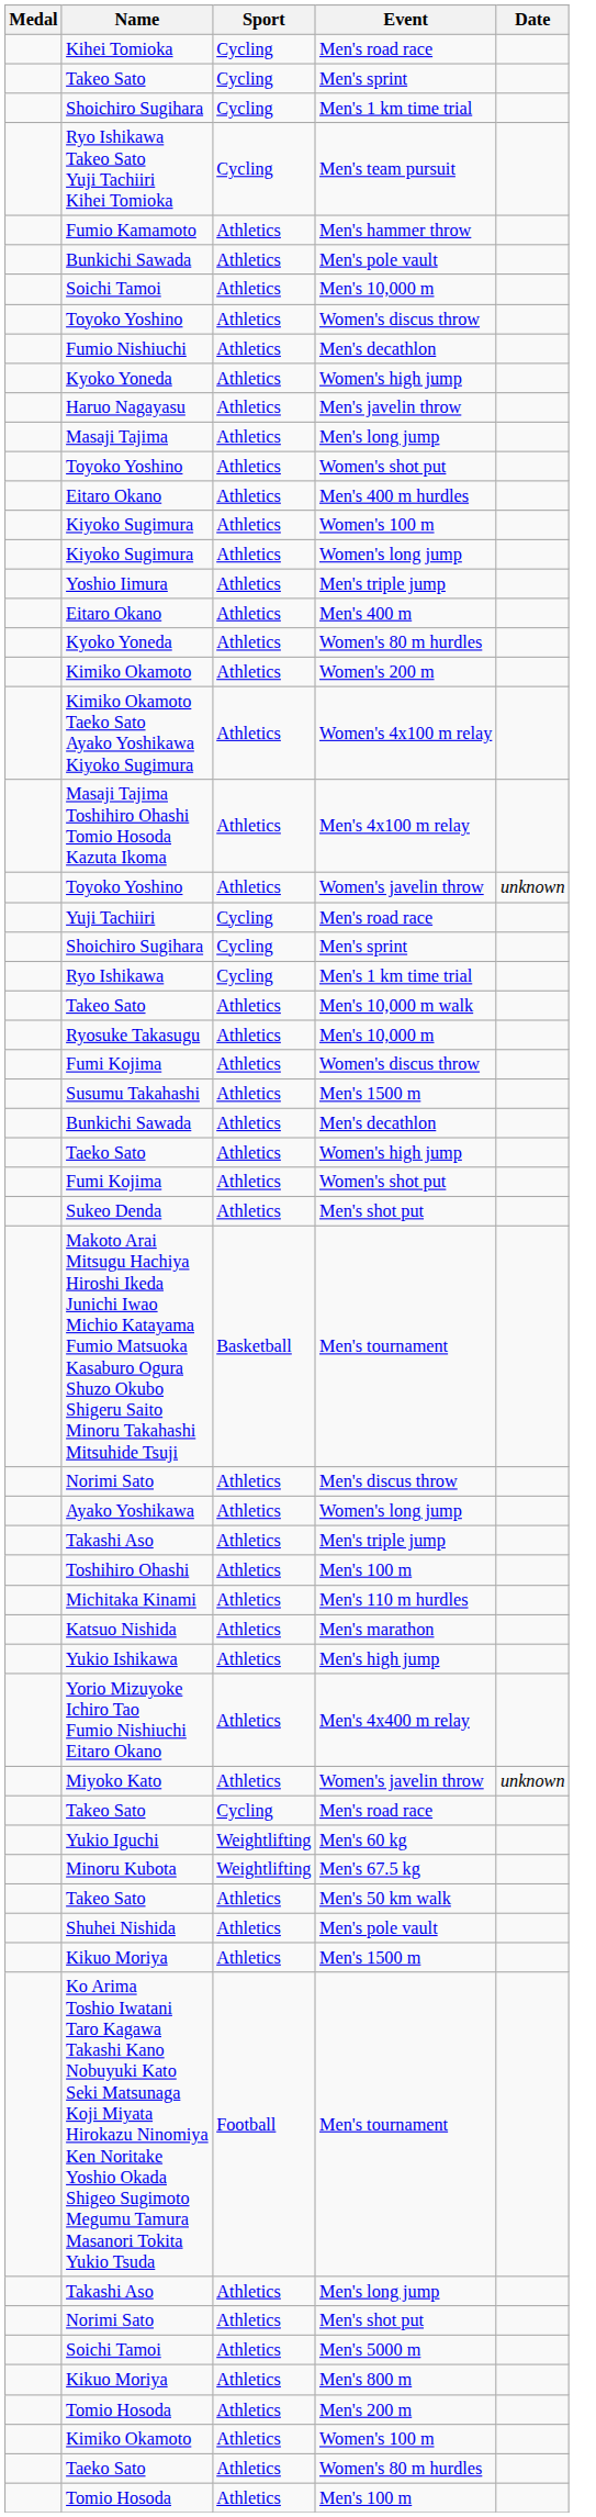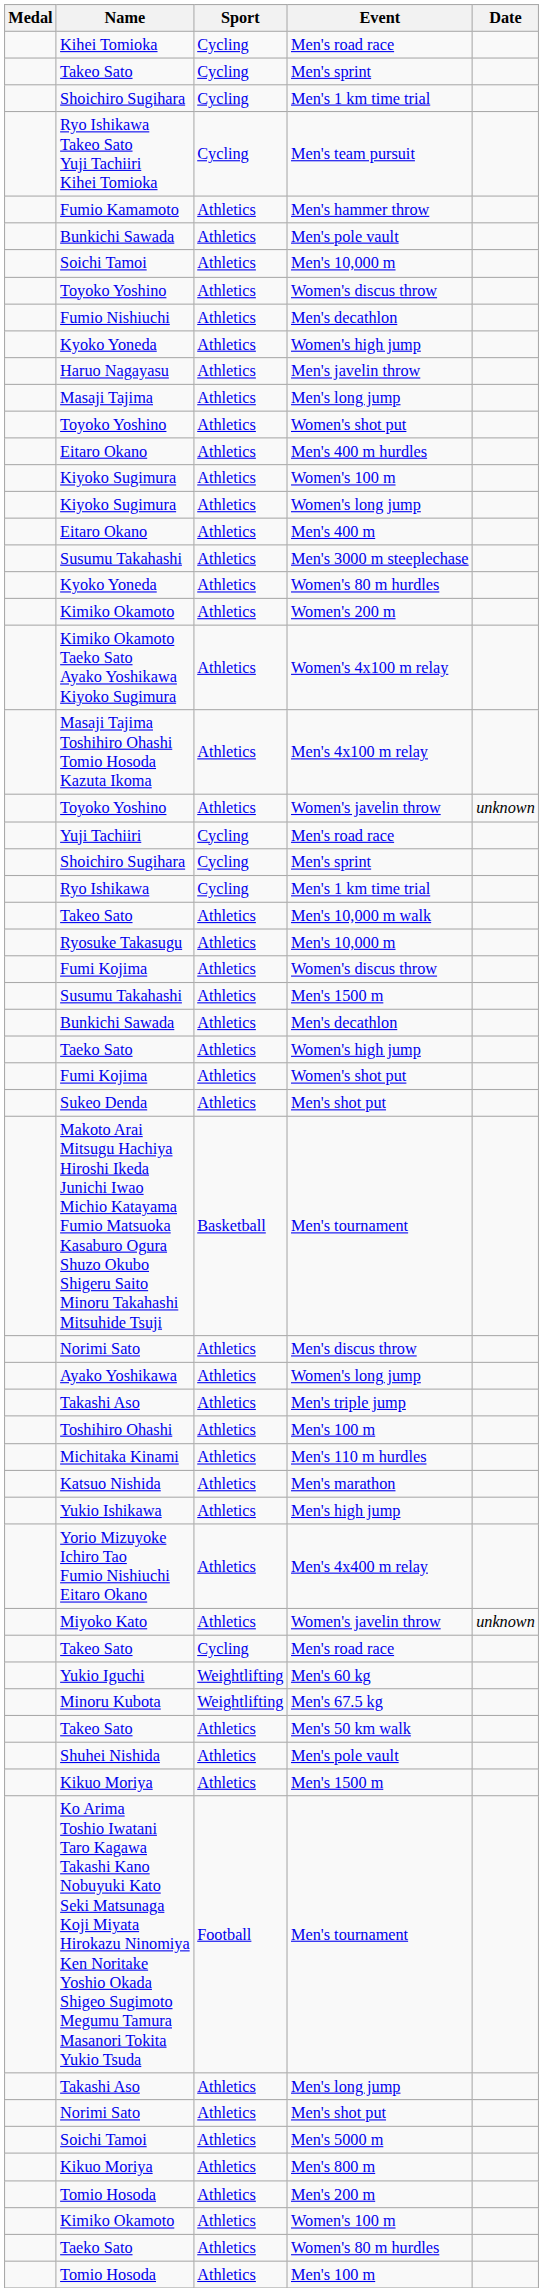 <table class="wikitable sortable" style="font-size: 95%;">
 <tr>
 <th>Medal</th>
 <th>Name</th>
 <th>Sport</th>
 <th>Event</th>
 <th>Date</th>
 </tr>
 <tr>
 <td></td>
 <td><a href='#'>Kihei Tomioka</a></td>
 <td><a href='#'>Cycling</a></td>
 <td><a href='#'>Men's road race</a></td>
 <td></td>
 </tr>
 <tr>
 <td></td>
 <td><a href='#'>Takeo Sato</a></td>
 <td><a href='#'>Cycling</a></td>
 <td><a href='#'>Men's sprint</a></td>
 <td></td>
 </tr>
 <tr>
 <td></td>
 <td><a href='#'>Shoichiro Sugihara</a></td>
 <td><a href='#'>Cycling</a></td>
 <td><a href='#'>Men's 1 km time trial</a></td>
 <td></td>
 </tr>
 <tr>
 <td></td>
 <td><a href='#'>Ryo Ishikawa</a><br><a href='#'>Takeo Sato</a><br><a href='#'>Yuji Tachiiri</a><br><a href='#'>Kihei Tomioka</a></td>
 <td><a href='#'>Cycling</a></td>
 <td><a href='#'>Men's team pursuit</a></td>
 <td></td>
 </tr>
 <tr>
 <td></td>
 <td><a href='#'>Fumio Kamamoto</a></td>
 <td><a href='#'>Athletics</a></td>
 <td><a href='#'>Men's hammer throw</a></td>
 <td></td>
 </tr>
 <tr>
 <td></td>
 <td><a href='#'>Bunkichi Sawada</a></td>
 <td><a href='#'>Athletics</a></td>
 <td><a href='#'>Men's pole vault</a></td>
 <td></td>
 </tr>
 <tr>
 <td></td>
 <td><a href='#'>Soichi Tamoi</a></td>
 <td><a href='#'>Athletics</a></td>
 <td><a href='#'>Men's 10,000 m</a></td>
 <td></td>
 </tr>
 <tr>
 <td></td>
 <td><a href='#'>Toyoko Yoshino</a></td>
 <td><a href='#'>Athletics</a></td>
 <td><a href='#'>Women's discus throw</a></td>
 <td></td>
 </tr>
 <tr>
 <td></td>
 <td><a href='#'>Fumio Nishiuchi</a></td>
 <td><a href='#'>Athletics</a></td>
 <td><a href='#'>Men's decathlon</a></td>
 <td></td>
 </tr>
 <tr>
 <td></td>
 <td><a href='#'>Kyoko Yoneda</a></td>
 <td><a href='#'>Athletics</a></td>
 <td><a href='#'>Women's high jump</a></td>
 <td></td>
 </tr>
 <tr>
 <td></td>
 <td><a href='#'>Haruo Nagayasu</a></td>
 <td><a href='#'>Athletics</a></td>
 <td><a href='#'>Men's javelin throw</a></td>
 <td></td>
 </tr>
 <tr>
 <td></td>
 <td><a href='#'>Masaji Tajima</a></td>
 <td><a href='#'>Athletics</a></td>
 <td><a href='#'>Men's long jump</a></td>
 <td></td>
 </tr>
 <tr>
 <td></td>
 <td><a href='#'>Toyoko Yoshino</a></td>
 <td><a href='#'>Athletics</a></td>
 <td><a href='#'>Women's shot put</a></td>
 <td></td>
 </tr>
 <tr>
 <td></td>
 <td><a href='#'>Eitaro Okano</a></td>
 <td><a href='#'>Athletics</a></td>
 <td><a href='#'>Men's 400 m hurdles</a></td>
 <td></td>
 </tr>
 <tr>
 <td></td>
 <td><a href='#'>Kiyoko Sugimura</a></td>
 <td><a href='#'>Athletics</a></td>
 <td><a href='#'>Women's 100 m</a></td>
 <td></td>
 </tr>
 <tr>
 <td></td>
 <td><a href='#'>Kiyoko Sugimura</a></td>
 <td><a href='#'>Athletics</a></td>
 <td><a href='#'>Women's long jump</a></td>
 <td></td>
 </tr>
 <tr>
 <td></td>
-<td><a href='#'>Yoshio Iimura</a></td>
+<td><a href='#'>Eitaro Okano</a></td>
 <td><a href='#'>Athletics</a></td>
-<td><a href='#'>Men's triple jump</a></td>
+<td><a href='#'>Men's 400 m</a></td>
 <td></td>
 </tr>
 <tr>
 <td></td>
-<td><a href='#'>Eitaro Okano</a></td>
+<td><a href='#'>Susumu Takahashi</a></td>
 <td><a href='#'>Athletics</a></td>
-<td><a href='#'>Men's 400 m</a></td>
+<td><a href='#'>Men's 3000 m steeplechase</a></td>
 <td></td>
 </tr>
 <tr>
 <td></td>
 <td><a href='#'>Kyoko Yoneda</a></td>
 <td><a href='#'>Athletics</a></td>
 <td><a href='#'>Women's 80 m hurdles</a></td>
 <td></td>
 </tr>
 <tr>
 <td></td>
 <td><a href='#'>Kimiko Okamoto</a></td>
 <td><a href='#'>Athletics</a></td>
 <td><a href='#'>Women's 200 m</a></td>
 <td></td>
 </tr>
 <tr>
 <td></td>
 <td><a href='#'>Kimiko Okamoto</a><br><a href='#'>Taeko Sato</a><br><a href='#'>Ayako Yoshikawa</a><br><a href='#'>Kiyoko Sugimura</a></td>
 <td><a href='#'>Athletics</a></td>
 <td><a href='#'>Women's 4x100 m relay</a></td>
 <td></td>
 </tr>
 <tr>
 <td></td>
 <td><a href='#'>Masaji Tajima</a><br><a href='#'>Toshihiro Ohashi</a><br><a href='#'>Tomio Hosoda</a><br><a href='#'>Kazuta Ikoma</a></td>
 <td><a href='#'>Athletics</a></td>
 <td><a href='#'>Men's 4x100 m relay</a></td>
 <td></td>
 </tr>
 <tr>
 <td></td>
 <td><a href='#'>Toyoko Yoshino</a></td>
 <td><a href='#'>Athletics</a></td>
 <td><a href='#'>Women's javelin throw</a></td>
 <td><em>unknown</em></td>
 </tr>
 <tr>
 <td></td>
 <td><a href='#'>Yuji Tachiiri</a></td>
 <td><a href='#'>Cycling</a></td>
 <td><a href='#'>Men's road race</a></td>
 <td></td>
 </tr>
 <tr>
 <td></td>
 <td><a href='#'>Shoichiro Sugihara</a></td>
 <td><a href='#'>Cycling</a></td>
 <td><a href='#'>Men's sprint</a></td>
 <td></td>
 </tr>
 <tr>
 <td></td>
 <td><a href='#'>Ryo Ishikawa</a></td>
 <td><a href='#'>Cycling</a></td>
 <td><a href='#'>Men's 1 km time trial</a></td>
 <td></td>
 </tr>
 <tr>
 <td></td>
 <td><a href='#'>Takeo Sato</a></td>
 <td><a href='#'>Athletics</a></td>
 <td><a href='#'>Men's 10,000 m walk</a></td>
 <td></td>
 </tr>
 <tr>
 <td></td>
 <td><a href='#'>Ryosuke Takasugu</a></td>
 <td><a href='#'>Athletics</a></td>
 <td><a href='#'>Men's 10,000 m</a></td>
 <td></td>
 </tr>
 <tr>
 <td></td>
 <td><a href='#'>Fumi Kojima</a></td>
 <td><a href='#'>Athletics</a></td>
 <td><a href='#'>Women's discus throw</a></td>
 <td></td>
 </tr>
 <tr>
 <td></td>
 <td><a href='#'>Susumu Takahashi</a></td>
 <td><a href='#'>Athletics</a></td>
 <td><a href='#'>Men's 1500 m</a></td>
 <td></td>
 </tr>
 <tr>
 <td></td>
 <td><a href='#'>Bunkichi Sawada</a></td>
 <td><a href='#'>Athletics</a></td>
 <td><a href='#'>Men's decathlon</a></td>
 <td></td>
 </tr>
 <tr>
 <td></td>
 <td><a href='#'>Taeko Sato</a></td>
 <td><a href='#'>Athletics</a></td>
 <td><a href='#'>Women's high jump</a></td>
 <td></td>
 </tr>
 <tr>
 <td></td>
 <td><a href='#'>Fumi Kojima</a></td>
 <td><a href='#'>Athletics</a></td>
 <td><a href='#'>Women's shot put</a></td>
 <td></td>
 </tr>
 <tr>
 <td></td>
 <td><a href='#'>Sukeo Denda</a></td>
 <td><a href='#'>Athletics</a></td>
 <td><a href='#'>Men's shot put</a></td>
 <td></td>
 </tr>
 <tr>
 <td></td>
 <td><a href='#'>Makoto Arai</a><br><a href='#'>Mitsugu Hachiya</a><br><a href='#'>Hiroshi Ikeda</a><br><a href='#'>Junichi Iwao</a><br><a href='#'>Michio Katayama</a><br><a href='#'>Fumio Matsuoka</a><br><a href='#'>Kasaburo Ogura</a><br><a href='#'>Shuzo Okubo</a><br><a href='#'>Shigeru Saito</a><br><a href='#'>Minoru Takahashi</a><br><a href='#'>Mitsuhide Tsuji</a></td>
 <td><a href='#'>Basketball</a></td>
 <td><a href='#'>Men's tournament</a></td>
 <td></td>
 </tr>
 <tr>
 <td></td>
 <td><a href='#'>Norimi Sato</a></td>
 <td><a href='#'>Athletics</a></td>
 <td><a href='#'>Men's discus throw</a></td>
 <td></td>
 </tr>
 <tr>
 <td></td>
 <td><a href='#'>Ayako Yoshikawa</a></td>
 <td><a href='#'>Athletics</a></td>
 <td><a href='#'>Women's long jump</a></td>
 <td></td>
 </tr>
 <tr>
 <td></td>
 <td><a href='#'>Takashi Aso</a></td>
 <td><a href='#'>Athletics</a></td>
 <td><a href='#'>Men's triple jump</a></td>
 <td></td>
 </tr>
 <tr>
 <td></td>
 <td><a href='#'>Toshihiro Ohashi</a></td>
 <td><a href='#'>Athletics</a></td>
 <td><a href='#'>Men's 100 m</a></td>
 <td></td>
 </tr>
 <tr>
 <td></td>
 <td><a href='#'>Michitaka Kinami</a></td>
 <td><a href='#'>Athletics</a></td>
 <td><a href='#'>Men's 110 m hurdles</a></td>
 <td></td>
 </tr>
 <tr>
 <td></td>
 <td><a href='#'>Katsuo Nishida</a></td>
 <td><a href='#'>Athletics</a></td>
 <td><a href='#'>Men's marathon</a></td>
 <td></td>
 </tr>
 <tr>
 <td></td>
 <td><a href='#'>Yukio Ishikawa</a></td>
 <td><a href='#'>Athletics</a></td>
 <td><a href='#'>Men's high jump</a></td>
 <td></td>
 </tr>
 <tr>
 <td></td>
 <td><a href='#'>Yorio Mizuyoke</a><br><a href='#'>Ichiro Tao</a><br><a href='#'>Fumio Nishiuchi</a><br><a href='#'>Eitaro Okano</a></td>
 <td><a href='#'>Athletics</a></td>
 <td><a href='#'>Men's 4x400 m relay</a></td>
 <td></td>
 </tr>
 <tr>
 <td></td>
 <td><a href='#'>Miyoko Kato</a></td>
 <td><a href='#'>Athletics</a></td>
 <td><a href='#'>Women's javelin throw</a></td>
 <td><em>unknown</em></td>
 </tr>
 <tr>
 <td></td>
 <td><a href='#'>Takeo Sato</a></td>
 <td><a href='#'>Cycling</a></td>
 <td><a href='#'>Men's road race</a></td>
 <td></td>
 </tr>
 <tr>
 <td></td>
 <td><a href='#'>Yukio Iguchi</a></td>
 <td><a href='#'>Weightlifting</a></td>
 <td><a href='#'>Men's 60 kg</a></td>
 <td></td>
 </tr>
 <tr>
 <td></td>
 <td><a href='#'>Minoru Kubota</a></td>
 <td><a href='#'>Weightlifting</a></td>
 <td><a href='#'>Men's 67.5 kg</a></td>
 <td></td>
 </tr>
 <tr>
 <td></td>
 <td><a href='#'>Takeo Sato</a></td>
 <td><a href='#'>Athletics</a></td>
 <td><a href='#'>Men's 50 km walk</a></td>
 <td></td>
 </tr>
 <tr>
 <td></td>
 <td><a href='#'>Shuhei Nishida</a></td>
 <td><a href='#'>Athletics</a></td>
 <td><a href='#'>Men's pole vault</a></td>
 <td></td>
 </tr>
 <tr>
 <td></td>
 <td><a href='#'>Kikuo Moriya</a></td>
 <td><a href='#'>Athletics</a></td>
 <td><a href='#'>Men's 1500 m</a></td>
 <td></td>
 </tr>
 <tr>
 <td></td>
 <td><a href='#'>Ko Arima</a><br><a href='#'>Toshio Iwatani</a><br><a href='#'>Taro Kagawa</a><br><a href='#'>Takashi Kano</a><br><a href='#'>Nobuyuki Kato</a><br><a href='#'>Seki Matsunaga</a><br><a href='#'>Koji Miyata</a><br><a href='#'>Hirokazu Ninomiya</a><br><a href='#'>Ken Noritake</a><br><a href='#'>Yoshio Okada</a><br><a href='#'>Shigeo Sugimoto</a><br><a href='#'>Megumu Tamura</a><br><a href='#'>Masanori Tokita</a><br><a href='#'>Yukio Tsuda</a></td>
 <td><a href='#'>Football</a></td>
 <td><a href='#'>Men's tournament</a></td>
 <td></td>
 </tr>
 <tr>
 <td></td>
 <td><a href='#'>Takashi Aso</a></td>
 <td><a href='#'>Athletics</a></td>
 <td><a href='#'>Men's long jump</a></td>
 <td></td>
 </tr>
 <tr>
 <td></td>
 <td><a href='#'>Norimi Sato</a></td>
 <td><a href='#'>Athletics</a></td>
 <td><a href='#'>Men's shot put</a></td>
 <td></td>
 </tr>
 <tr>
 <td></td>
 <td><a href='#'>Soichi Tamoi</a></td>
 <td><a href='#'>Athletics</a></td>
 <td><a href='#'>Men's 5000 m</a></td>
 <td></td>
 </tr>
 <tr>
 <td></td>
 <td><a href='#'>Kikuo Moriya</a></td>
 <td><a href='#'>Athletics</a></td>
 <td><a href='#'>Men's 800 m</a></td>
 <td></td>
 </tr>
 <tr>
 <td></td>
 <td><a href='#'>Tomio Hosoda</a></td>
 <td><a href='#'>Athletics</a></td>
 <td><a href='#'>Men's 200 m</a></td>
 <td></td>
 </tr>
 <tr>
 <td></td>
 <td><a href='#'>Kimiko Okamoto</a></td>
 <td><a href='#'>Athletics</a></td>
 <td><a href='#'>Women's 100 m</a></td>
 <td></td>
 </tr>
 <tr>
 <td></td>
 <td><a href='#'>Taeko Sato</a></td>
 <td><a href='#'>Athletics</a></td>
 <td><a href='#'>Women's 80 m hurdles</a></td>
 <td></td>
 </tr>
 <tr>
 <td></td>
 <td><a href='#'>Tomio Hosoda</a></td>
 <td><a href='#'>Athletics</a></td>
 <td><a href='#'>Men's 100 m</a></td>
 <td></td>
 </tr>
 </table>
